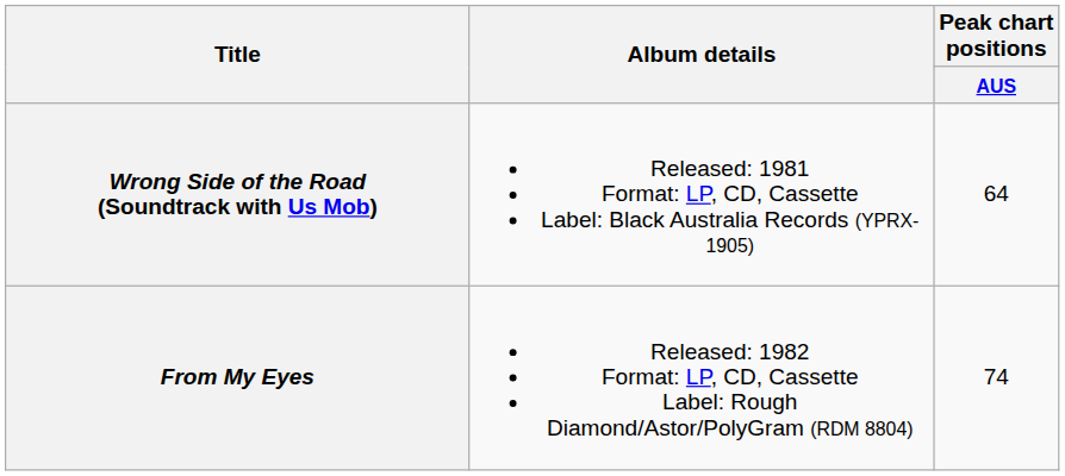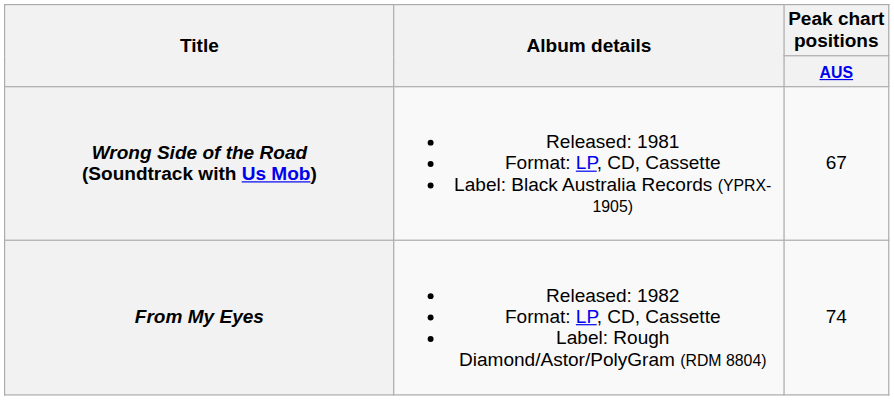 <table class="wikitable plainrowheaders" style="text-align:center;" border="1">
 <tr>
 <th scope="col" rowspan="2" style="width:20em;">Title</th>
 <th scope="col" rowspan="2" style="width:20em;">Album details</th>
 <th scope="col" colspan="1">Peak chart<br>positions</th>
 </tr>
 <tr>
 <th scope="col" style="text-align:center;"><small><a href='#'>AUS</a><br></small></th>
 </tr>
 <tr>
 <th scope="row"><em>Wrong Side of the Road</em> <br> (Soundtrack with <a href='#'>Us Mob</a>)</th>
 <td><br><ul><li>Released: 1981</li><li>Format: <a href='#'>LP</a>, CD, Cassette</li><li>Label: Black Australia Records <small>(YPRX-1905)</small></li></ul></td>
-<td align="center">64</td>
+<td align="center">67</td>
 </tr>
 <tr>
 <th scope="row"><em>From My Eyes</em></th>
 <td><br><ul><li>Released: 1982</li><li>Format: <a href='#'>LP</a>, CD, Cassette</li><li>Label: Rough Diamond/Astor/PolyGram <small>(RDM 8804)</small></li></ul></td>
 <td align="center">74</td>
 </tr>
 </table>
